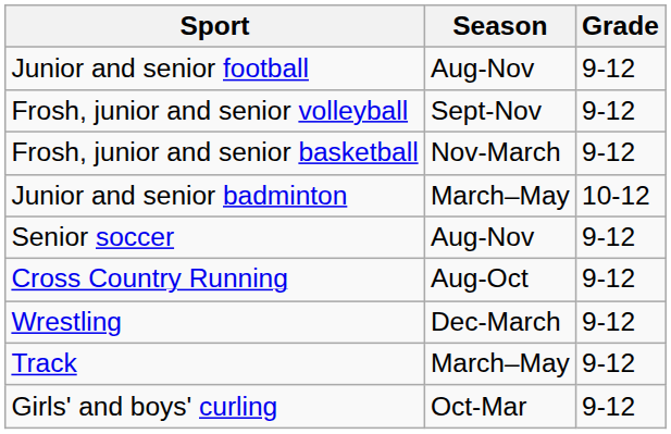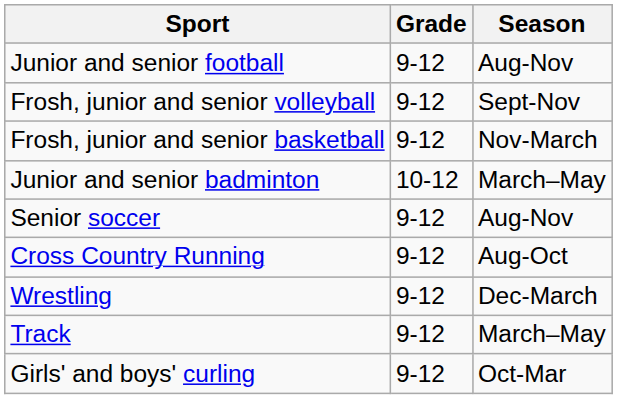 <table class="wikitable">
 <tr>
 <th>Sport</th>
+<th>Grade</th>
 <th>Season</th>
-<th>Grade</th>
 </tr>
 <tr>
 <td>Junior and senior <a href='#'>football</a></td>
+<td>9-12</td>
 <td>Aug-Nov</td>
-<td>9-12</td>
 </tr>
 <tr>
 <td>Frosh, junior and senior <a href='#'>volleyball</a></td>
+<td>9-12</td>
 <td>Sept-Nov</td>
-<td>9-12</td>
 </tr>
 <tr>
 <td>Frosh, junior and senior <a href='#'>basketball</a></td>
+<td>9-12</td>
 <td>Nov-March</td>
-<td>9-12</td>
 </tr>
 <tr>
 <td>Junior and senior <a href='#'>badminton</a></td>
+<td>10-12</td>
 <td>March–May</td>
-<td>10-12</td>
 </tr>
 <tr>
 <td>Senior <a href='#'>soccer</a></td>
+<td>9-12</td>
 <td>Aug-Nov</td>
-<td>9-12</td>
 </tr>
 <tr>
 <td><a href='#'>Cross Country Running</a></td>
+<td>9-12</td>
 <td>Aug-Oct</td>
-<td>9-12</td>
 </tr>
 <tr>
 <td><a href='#'>Wrestling</a></td>
+<td>9-12</td>
 <td>Dec-March</td>
-<td>9-12</td>
 </tr>
 <tr>
 <td><a href='#'>Track</a></td>
+<td>9-12</td>
 <td>March–May</td>
-<td>9-12</td>
 </tr>
 <tr>
 <td>Girls' and boys' <a href='#'>curling</a></td>
+<td>9-12</td>
 <td>Oct-Mar</td>
-<td>9-12</td>
 </tr>
 </table>
